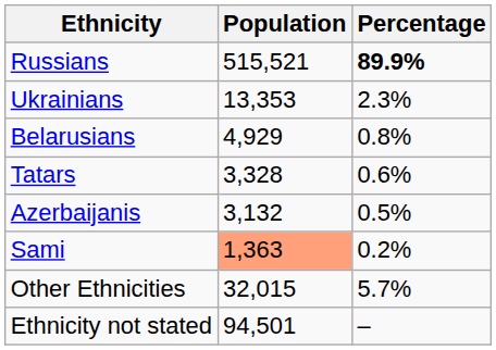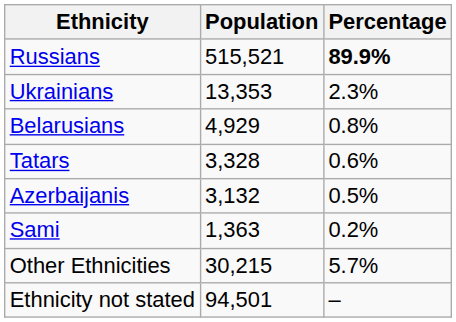 <table class="wikitable">
 <tr>
 <th>Ethnicity</th>
 <th>Population</th>
 <th>Percentage</th>
 </tr>
 <tr>
 <td><a href='#'>Russians</a></td>
 <td>515,521</td>
 <td><strong>89.9%</strong></td>
 </tr>
 <tr>
 <td><a href='#'>Ukrainians</a></td>
 <td>13,353</td>
 <td>2.3%</td>
 </tr>
 <tr>
 <td><a href='#'>Belarusians</a></td>
 <td>4,929</td>
 <td>0.8%</td>
 </tr>
 <tr>
 <td><a href='#'>Tatars</a></td>
 <td>3,328</td>
 <td>0.6%</td>
 </tr>
 <tr>
 <td><a href='#'>Azerbaijanis</a></td>
 <td>3,132</td>
 <td>0.5%</td>
 </tr>
 <tr>
 <td><a href='#'>Sami</a></td>
-<td style="background: lightsalmon;">1,363</td>
+<td>1,363</td>
 <td>0.2%</td>
 </tr>
 <tr>
 <td>Other Ethnicities</td>
-<td>32,015</td>
+<td>30,215</td>
 <td>5.7%</td>
 </tr>
 <tr>
 <td>Ethnicity not stated</td>
 <td>94,501</td>
 <td>–</td>
 </tr>
 </table>
